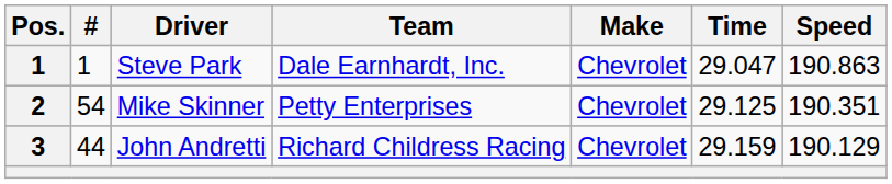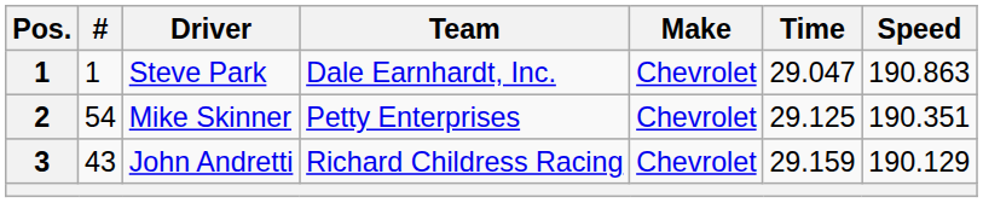 <table class="wikitable" style="font-size:95%">
 <tr>
 <th>Pos.</th>
 <th>#</th>
 <th>Driver</th>
 <th>Team</th>
 <th>Make</th>
 <th>Time</th>
 <th>Speed</th>
 </tr>
 <tr>
 <th>1</th>
 <td>1</td>
 <td><a href='#'>Steve Park</a></td>
 <td><a href='#'>Dale Earnhardt, Inc.</a></td>
 <td><a href='#'>Chevrolet</a></td>
 <td>29.047</td>
 <td>190.863</td>
 </tr>
 <tr>
 <th>2</th>
 <td>54</td>
 <td><a href='#'>Mike Skinner</a></td>
 <td><a href='#'>Petty Enterprises</a></td>
 <td><a href='#'>Chevrolet</a></td>
 <td>29.125</td>
 <td>190.351</td>
 </tr>
 <tr>
 <th>3</th>
-<td>44</td>
+<td>43</td>
 <td><a href='#'>John Andretti</a></td>
 <td><a href='#'>Richard Childress Racing</a></td>
 <td><a href='#'>Chevrolet</a></td>
 <td>29.159</td>
 <td>190.129</td>
 </tr>
 <tr>
 <th colspan="7"></th>
 </tr>
 </table>
